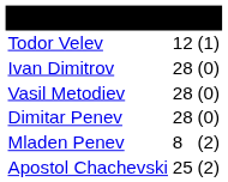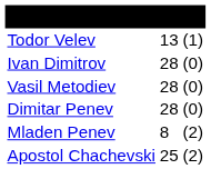 <table class="toccolours" border="0" cellpadding="2" cellspacing="0" align="left" style="margin:0.5em;">
 <tr>
 <th colspan="4" align="center" bgcolor="#000000"><span>Defenders</span></th>
 </tr>
 <tr>
 <td> <a href='#'>Todor Velev</a></td>
-<td>12</td>
+<td>13</td>
 <td>(1)</td>
 </tr>
 <tr>
 <td> <a href='#'>Ivan Dimitrov</a></td>
 <td>28</td>
 <td>(0)</td>
 </tr>
 <tr>
 <td> <a href='#'>Vasil Metodiev</a></td>
 <td>28</td>
 <td>(0)</td>
 </tr>
 <tr>
 <td> <a href='#'>Dimitar Penev</a></td>
 <td>28</td>
 <td>(0)</td>
 </tr>
 <tr>
 <td> <a href='#'>Mladen Penev</a></td>
 <td>8</td>
 <td>(2)</td>
 </tr>
 <tr>
 <td> <a href='#'>Apostol Chachevski</a></td>
 <td>25</td>
 <td>(2)</td>
 </tr>
 <tr>
 </tr>
 </table>
